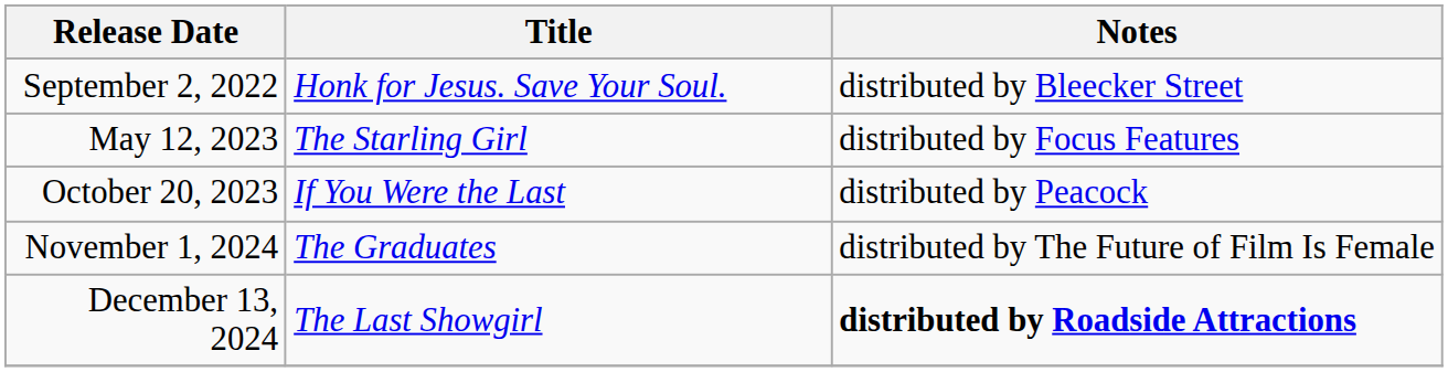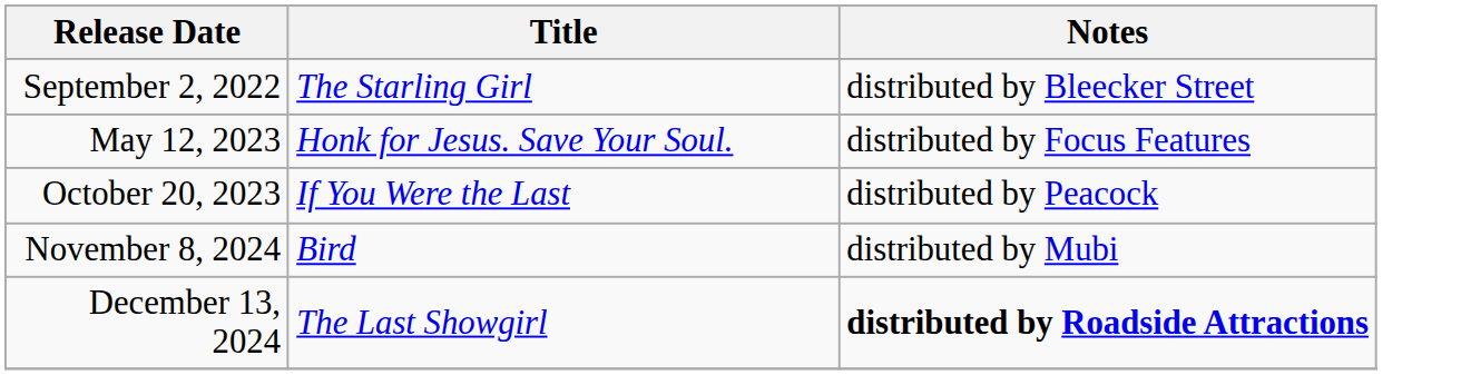 <table class="wikitable sortable">
 <tr>
 <th style="width:125px;">Release Date</th>
 <th style="width:250px;">Title</th>
 <th>Notes</th>
 </tr>
 <tr>
 <td style="text-align:right;">September 2, 2022</td>
-<td><em><a href='#'>Honk for Jesus. Save Your Soul.</a></em></td>
+<td><em><a href='#'>The Starling Girl</a></em></td>
 <td>distributed by <a href='#'>Bleecker Street</a></td>
 </tr>
 <tr>
 <td style="text-align:right;">May 12, 2023</td>
-<td><em><a href='#'>The Starling Girl</a></em></td>
+<td><em><a href='#'>Honk for Jesus. Save Your Soul.</a></em></td>
 <td>distributed by <a href='#'>Focus Features</a></td>
 </tr>
 <tr>
 <td style="text-align:right;">October 20, 2023</td>
 <td><em><a href='#'>If You Were the Last</a></em></td>
 <td>distributed by <a href='#'>Peacock</a></td>
 </tr>
 <tr>
-<td style="text-align:right;">November 1, 2024</td>
-<td><em><a href='#'>The Graduates</a></em></td>
-<td>distributed by The Future of Film Is Female</td>
+<td style="text-align:right;">November 8, 2024</td>
+<td><em><a href='#'>Bird</a></em></td>
+<td>distributed by <a href='#'>Mubi</a></td>
 </tr>
 <tr>
 <td style="text-align:right;">December 13, 2024</td>
 <td><em><a href='#'>The Last Showgirl</a></em></td>
 <td><strong>distributed by <a href='#'>Roadside Attractions</a></strong></td>
 </tr>
 <tr>
 </tr>
 </table>
